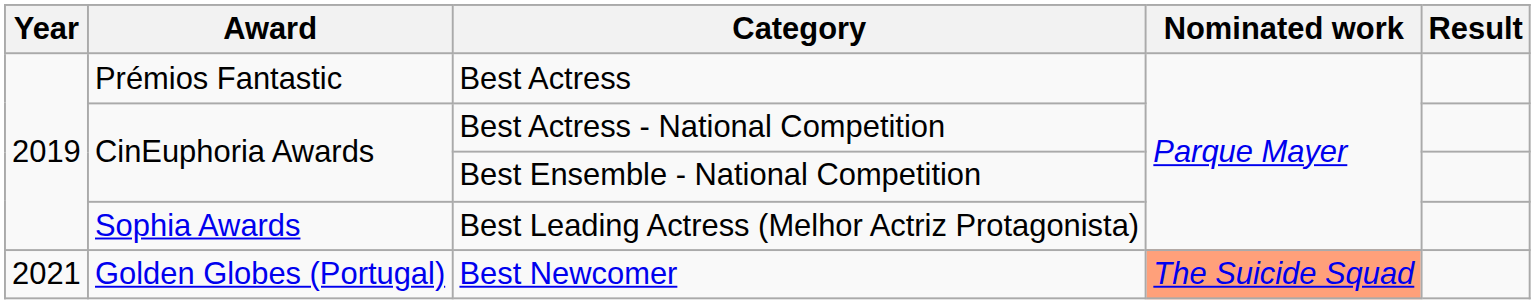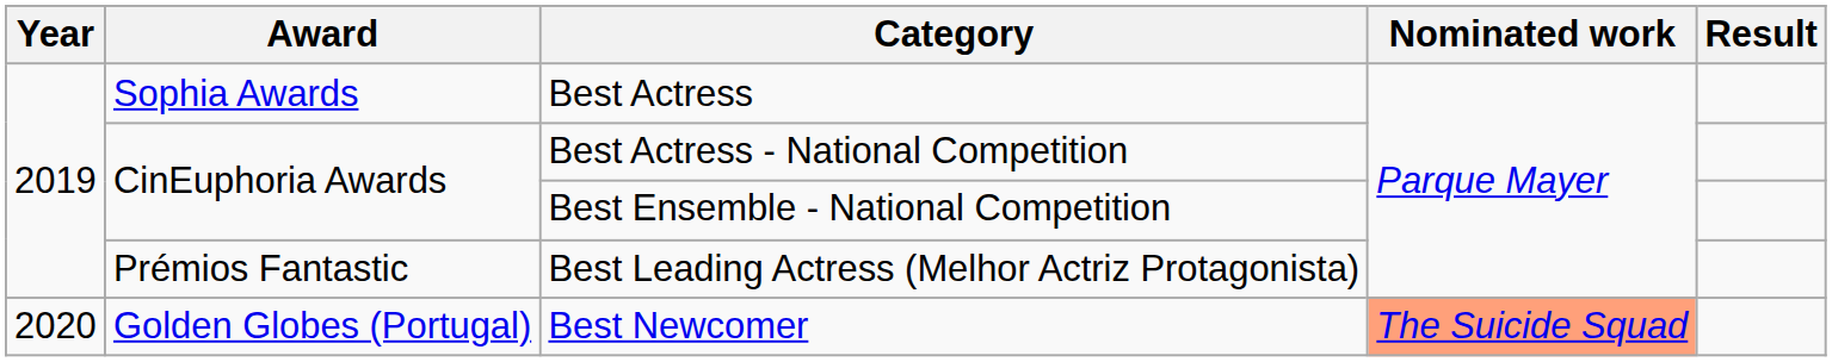 <table class="wikitable">
 <tr>
 <th>Year</th>
 <th>Award</th>
 <th>Category</th>
 <th>Nominated work</th>
 <th>Result</th>
 </tr>
 <tr>
 <td rowspan="4">2019</td>
-<td>Prémios Fantastic</td>
+<td><a href='#'>Sophia Awards</a></td>
 <td>Best Actress</td>
 <td rowspan="4"><em><a href='#'>Parque Mayer</a></em></td>
 <td></td>
 </tr>
 <tr>
 <td rowspan="2">CinEuphoria Awards</td>
 <td>Best Actress - National Competition</td>
 <td></td>
 </tr>
 <tr>
 <td>Best Ensemble - National Competition</td>
 <td></td>
 </tr>
 <tr>
-<td><a href='#'>Sophia Awards</a></td>
+<td>Prémios Fantastic</td>
 <td>Best Leading Actress (Melhor Actriz Protagonista)</td>
 <td></td>
 </tr>
 <tr>
-<td>2021</td>
+<td>2020</td>
 <td><a href='#'>Golden Globes (Portugal)</a></td>
 <td><a href='#'>Best Newcomer</a></td>
 <td style="background: lightsalmon;"><em><a href='#'>The Suicide Squad</a></em></td>
 <td></td>
 </tr>
 </table>
